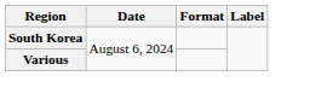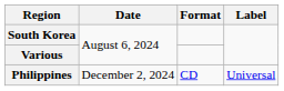 <table class="wikitable plainrowheaders">
 <tr>
 <th scope="col">Region</th>
 <th scope="col">Date</th>
 <th scope="col">Format</th>
 <th scope="col">Label</th>
 </tr>
 <tr>
 <th scope="row">South Korea</th>
 <td rowspan="2">August 6, 2024</td>
 <td></td>
 <td rowspan="2"></td>
 </tr>
 <tr>
 <th scope="row">Various</th>
 <td></td>
 </tr>
+<tr>
+<th scope="row">Philippines</th>
+<td>December 2, 2024</td>
+<td><a href='#'>CD</a></td>
+<td><a href='#'>Universal</a></td>
+</tr>
 </table>
